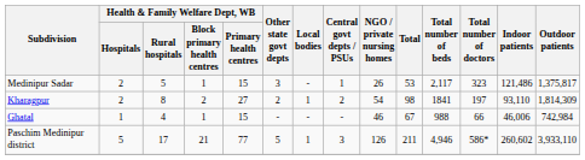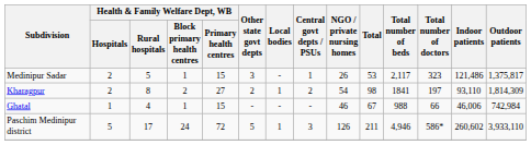 <table class="wikitable" style="text-align:center;font-size: 9pt">
 <tr>
 <th width="110" rowspan="2">Subdivision</th>
 <th width="160" colspan="4" rowspan="1">Health & Family Welfare Dept, WB</th>
 <th widthspan="110" rowspan="2">Other<br>state<br>govt<br>depts</th>
 <th widthspan="110" rowspan="2">Local<br>bodies</th>
 <th widthspan="110" rowspan="2">Central<br>govt<br>depts /<br>PSUs</th>
 <th widthspan="110" rowspan="2">NGO /<br>private<br>nursing<br>homes</th>
 <th widthspan="110" rowspan="2">Total</th>
 <th widthspan="110" rowspan="2">Total<br>number<br>of<br>beds</th>
 <th widthspan="110" rowspan="2">Total<br>number<br>of<br>doctors</th>
 <th widthspan="130" rowspan="2">Indoor<br>patients</th>
 <th widthspan="130" rowspan="2">Outdoor<br>patients</th>
 </tr>
 <tr>
 <th width="40">Hospitals<br></th>
 <th width="40">Rural<br>hospitals<br></th>
 <th width="40">Block<br>primary<br>health<br>centres<br></th>
 <th width="40">Primary<br>health<br>centres<br></th>
 </tr>
 <tr>
 <td align=left>Medinipur Sadar</td>
 <td align="center">2</td>
 <td align="center">5</td>
 <td align="center">1</td>
 <td align="center">15</td>
 <td align="center">3</td>
 <td align="center">-</td>
 <td align="center">1</td>
 <td align="center">26</td>
 <td align="center">53</td>
 <td align="center">2,117</td>
 <td align="center">323</td>
 <td align="center">121,486</td>
 <td align="center">1,375,817</td>
 </tr>
 <tr>
 <td align=left><a href='#'>Kharagpur</a></td>
 <td align="center">2</td>
 <td align="center">8</td>
 <td align="center">2</td>
 <td align="center">27</td>
 <td align="center">2</td>
 <td align="center">1</td>
 <td align="center">2</td>
 <td align="center">54</td>
 <td align="center">98</td>
 <td align="center">1841</td>
 <td align="center">197</td>
 <td align="center">93,110</td>
 <td align="center">1,814,309</td>
 </tr>
 <tr>
 <td align=left><a href='#'>Ghatal</a></td>
 <td align="center">1</td>
 <td align="center">4</td>
 <td align="center">1</td>
 <td align="center">15</td>
 <td align="center">-</td>
 <td align="center">-</td>
 <td align="center">-</td>
 <td align="center">46</td>
 <td align="center">67</td>
 <td align="center">988</td>
 <td align="center">66</td>
 <td align="center">46,006</td>
 <td align="center">742,984</td>
 </tr>
 <tr>
 <td align=left>Paschim Medinipur district</td>
 <td align="center">5</td>
 <td align="center">17</td>
-<td align="center">21</td>
-<td align="center">77</td>
+<td align="center">24</td>
+<td align="center">72</td>
 <td align="center">5</td>
 <td align="center">1</td>
 <td align="center">3</td>
 <td align="center">126</td>
 <td align="center">211</td>
 <td align="center">4,946</td>
 <td align="center">586*</td>
 <td align="center">260,602</td>
 <td align="center">3,933,110</td>
 </tr>
 <tr>
 </tr>
 </table>
